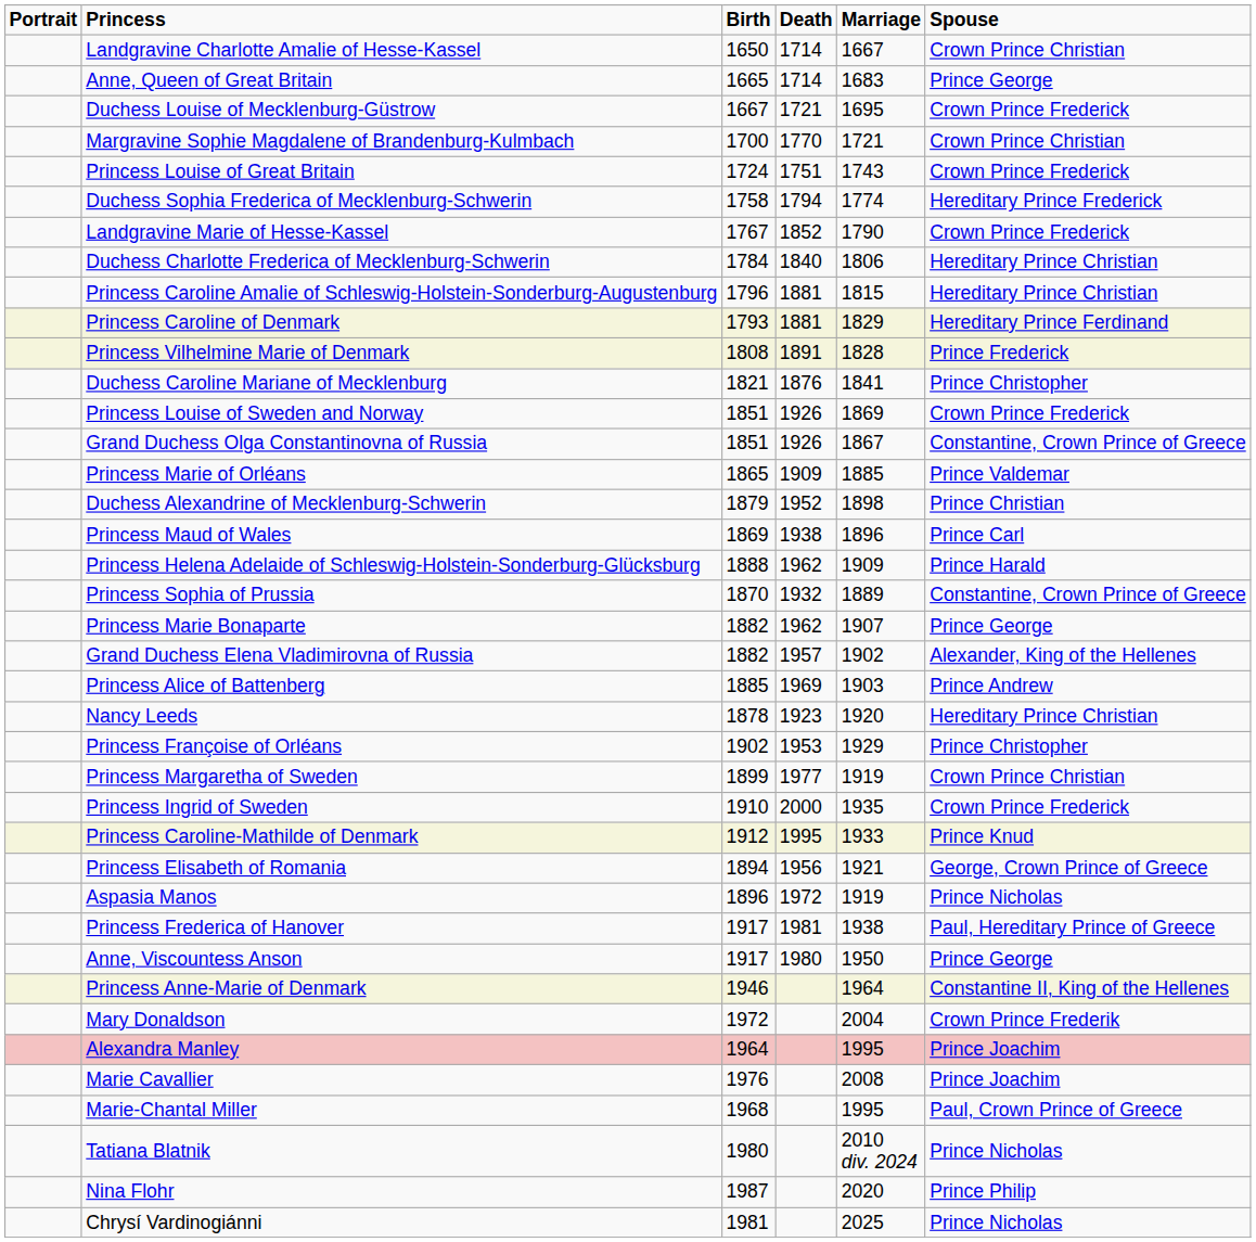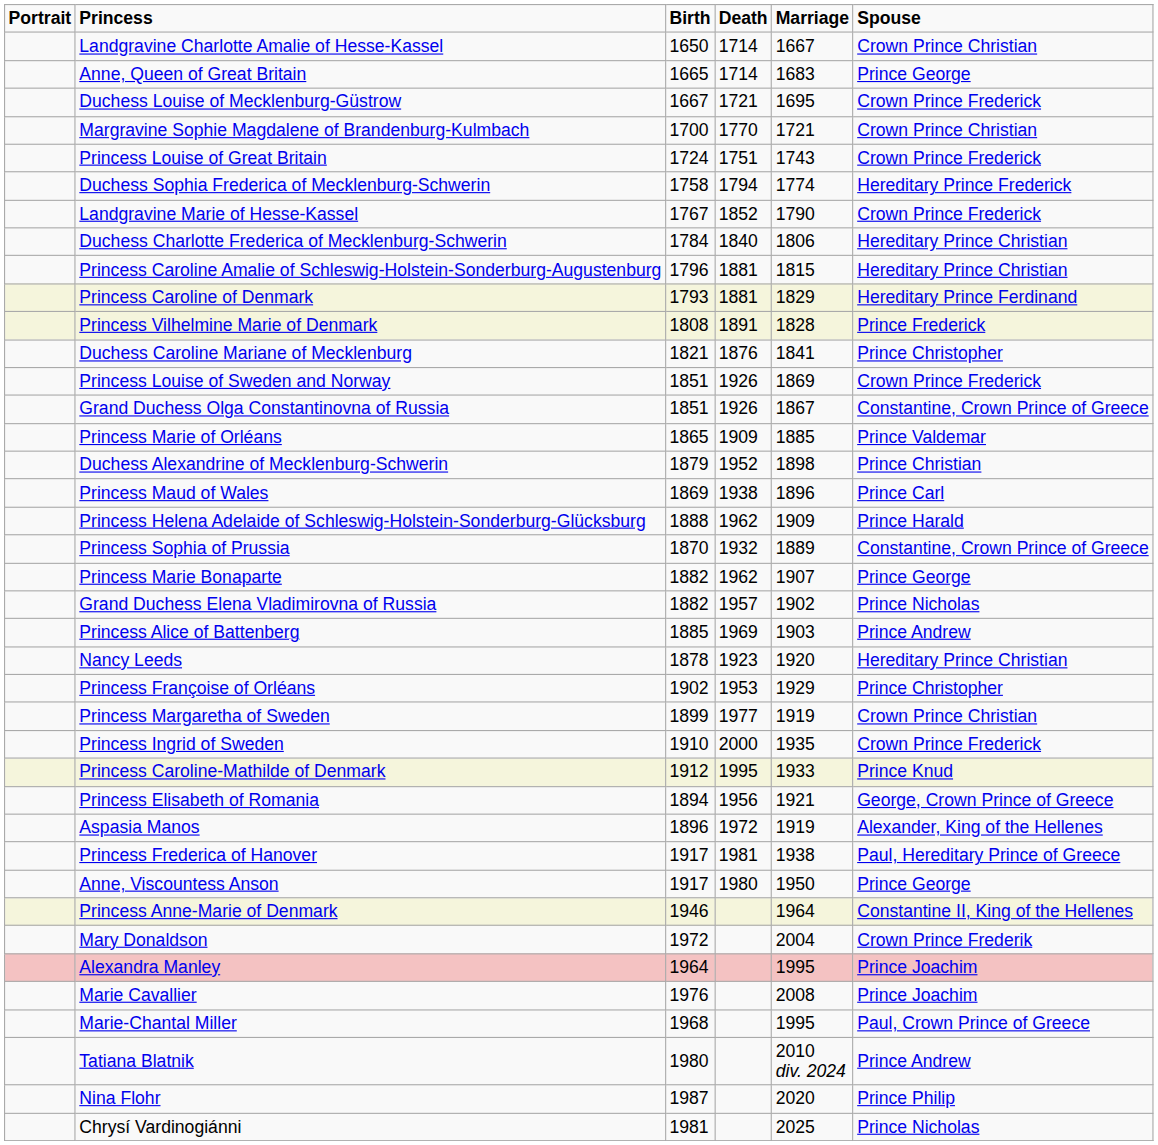 <table class="wikitable">
 <tr>
 <td><strong>Portrait</strong></td>
 <td><strong>Princess</strong></td>
 <td><strong>Birth</strong></td>
 <td><strong>Death</strong></td>
 <td><strong>Marriage</strong></td>
 <td><strong>Spouse</strong></td>
 </tr>
 <tr>
 <td></td>
 <td><a href='#'>Landgravine Charlotte Amalie of Hesse-Kassel</a></td>
 <td>1650</td>
 <td>1714</td>
 <td>1667</td>
 <td><a href='#'>Crown Prince Christian</a></td>
 </tr>
 <tr>
 <td></td>
 <td><a href='#'>Anne, Queen of Great Britain</a></td>
 <td>1665</td>
 <td>1714</td>
 <td>1683</td>
 <td><a href='#'>Prince George</a></td>
 </tr>
 <tr>
 <td></td>
 <td><a href='#'>Duchess Louise of Mecklenburg-Güstrow</a></td>
 <td>1667</td>
 <td>1721</td>
 <td>1695</td>
 <td><a href='#'>Crown Prince Frederick</a></td>
 </tr>
 <tr>
 <td></td>
 <td><a href='#'>Margravine Sophie Magdalene of Brandenburg-Kulmbach</a></td>
 <td>1700</td>
 <td>1770</td>
 <td>1721</td>
 <td><a href='#'>Crown Prince Christian</a></td>
 </tr>
 <tr>
 <td></td>
 <td><a href='#'>Princess Louise of Great Britain</a></td>
 <td>1724</td>
 <td>1751</td>
 <td>1743</td>
 <td><a href='#'>Crown Prince Frederick</a></td>
 </tr>
 <tr>
 <td></td>
 <td><a href='#'>Duchess Sophia Frederica of Mecklenburg-Schwerin</a></td>
 <td>1758</td>
 <td>1794</td>
 <td>1774</td>
 <td><a href='#'>Hereditary Prince Frederick</a></td>
 </tr>
 <tr>
 <td></td>
 <td><a href='#'>Landgravine Marie of Hesse-Kassel</a></td>
 <td>1767</td>
 <td>1852</td>
 <td>1790</td>
 <td><a href='#'>Crown Prince Frederick</a></td>
 </tr>
 <tr>
 <td></td>
 <td><a href='#'>Duchess Charlotte Frederica of Mecklenburg-Schwerin</a></td>
 <td>1784</td>
 <td>1840</td>
 <td>1806</td>
 <td><a href='#'>Hereditary Prince Christian</a></td>
 </tr>
 <tr>
 <td></td>
 <td><a href='#'>Princess Caroline Amalie of Schleswig-Holstein-Sonderburg-Augustenburg</a></td>
 <td>1796</td>
 <td>1881</td>
 <td>1815</td>
 <td><a href='#'>Hereditary Prince Christian</a></td>
 </tr>
 <tr>
 <td style="background:beige"></td>
 <td style="background:beige"><a href='#'>Princess Caroline of Denmark</a></td>
 <td style="background:beige">1793</td>
 <td style="background:beige">1881</td>
 <td style="background:beige">1829</td>
 <td style="background:beige"><a href='#'>Hereditary Prince Ferdinand</a></td>
 </tr>
 <tr |>
 <td style="background:beige"></td>
 <td style="background:beige"><a href='#'>Princess Vilhelmine Marie of Denmark</a></td>
 <td style="background:beige">1808</td>
 <td style="background:beige">1891</td>
 <td style="background:beige">1828</td>
 <td style="background:beige"><a href='#'>Prince Frederick</a></td>
 </tr>
 <tr>
 <td></td>
 <td><a href='#'>Duchess Caroline Mariane of Mecklenburg</a></td>
 <td>1821</td>
 <td>1876</td>
 <td>1841</td>
 <td><a href='#'>Prince Christopher</a></td>
 </tr>
 <tr>
 <td></td>
 <td><a href='#'>Princess Louise of Sweden and Norway</a></td>
 <td>1851</td>
 <td>1926</td>
 <td>1869</td>
 <td><a href='#'>Crown Prince Frederick</a></td>
 </tr>
 <tr>
 <td></td>
 <td><a href='#'>Grand Duchess Olga Constantinovna of Russia</a></td>
 <td>1851</td>
 <td>1926</td>
 <td>1867</td>
 <td><a href='#'>Constantine, Crown Prince of Greece</a></td>
 </tr>
 <tr>
 <td></td>
 <td><a href='#'>Princess Marie of Orléans</a></td>
 <td>1865</td>
 <td>1909</td>
 <td>1885</td>
 <td><a href='#'>Prince Valdemar</a></td>
 </tr>
 <tr>
 <td></td>
 <td><a href='#'>Duchess Alexandrine of Mecklenburg-Schwerin</a></td>
 <td>1879</td>
 <td>1952</td>
 <td>1898</td>
 <td><a href='#'>Prince Christian</a></td>
 </tr>
 <tr>
 <td></td>
 <td><a href='#'>Princess Maud of Wales</a></td>
 <td>1869</td>
 <td>1938</td>
 <td>1896</td>
 <td><a href='#'>Prince Carl</a></td>
 </tr>
 <tr>
 <td></td>
 <td><a href='#'>Princess Helena Adelaide of Schleswig-Holstein-Sonderburg-Glücksburg</a></td>
 <td>1888</td>
 <td>1962</td>
 <td>1909</td>
 <td><a href='#'>Prince Harald</a></td>
 </tr>
 <tr>
 <td></td>
 <td><a href='#'>Princess Sophia of Prussia</a></td>
 <td>1870</td>
 <td>1932</td>
 <td>1889</td>
 <td><a href='#'>Constantine, Crown Prince of Greece</a></td>
 </tr>
 <tr>
 <td></td>
 <td><a href='#'>Princess Marie Bonaparte</a></td>
 <td>1882</td>
 <td>1962</td>
 <td>1907</td>
 <td><a href='#'>Prince George</a></td>
 </tr>
 <tr>
 <td></td>
 <td><a href='#'>Grand Duchess Elena Vladimirovna of Russia</a></td>
 <td>1882</td>
 <td>1957</td>
 <td>1902</td>
-<td><a href='#'>Alexander, King of the Hellenes</a></td>
+<td><a href='#'>Prince Nicholas</a></td>
 </tr>
 <tr>
 <td></td>
 <td><a href='#'>Princess Alice of Battenberg</a></td>
 <td>1885</td>
 <td>1969</td>
 <td>1903</td>
 <td><a href='#'>Prince Andrew</a></td>
 </tr>
 <tr>
 <td></td>
 <td><a href='#'>Nancy Leeds</a></td>
 <td>1878</td>
 <td>1923</td>
 <td>1920</td>
 <td><a href='#'>Hereditary Prince Christian</a></td>
 </tr>
 <tr>
 <td></td>
 <td><a href='#'>Princess Françoise of Orléans</a></td>
 <td>1902</td>
 <td>1953</td>
 <td>1929</td>
 <td><a href='#'>Prince Christopher</a></td>
 </tr>
 <tr>
 <td></td>
 <td><a href='#'>Princess Margaretha of Sweden</a></td>
 <td>1899</td>
 <td>1977</td>
 <td>1919</td>
 <td><a href='#'>Crown Prince Christian</a></td>
 </tr>
 <tr>
 <td></td>
 <td><a href='#'>Princess Ingrid of Sweden</a></td>
 <td>1910</td>
 <td>2000</td>
 <td>1935</td>
 <td><a href='#'>Crown Prince Frederick</a></td>
 </tr>
 <tr>
 <td style="background:beige"></td>
 <td style="background:beige"><a href='#'>Princess Caroline-Mathilde of Denmark</a></td>
 <td style="background:beige">1912</td>
 <td style="background:beige">1995</td>
 <td style="background:beige">1933</td>
 <td style="background:beige"><a href='#'>Prince Knud</a></td>
 </tr>
 <tr>
 <td></td>
 <td><a href='#'>Princess Elisabeth of Romania</a></td>
 <td>1894</td>
 <td>1956</td>
 <td>1921</td>
 <td><a href='#'>George, Crown Prince of Greece</a></td>
 </tr>
 <tr>
 <td></td>
 <td><a href='#'>Aspasia Manos</a></td>
 <td>1896</td>
 <td>1972</td>
 <td>1919</td>
-<td><a href='#'>Prince Nicholas</a></td>
+<td><a href='#'>Alexander, King of the Hellenes</a></td>
 </tr>
 <tr>
 <td></td>
 <td><a href='#'>Princess Frederica of Hanover</a></td>
 <td>1917</td>
 <td>1981</td>
 <td>1938</td>
 <td><a href='#'>Paul, Hereditary Prince of Greece</a></td>
 </tr>
 <tr>
 <td></td>
 <td><a href='#'>Anne, Viscountess Anson</a></td>
 <td>1917</td>
 <td>1980</td>
 <td>1950</td>
 <td><a href='#'>Prince George</a></td>
 </tr>
 <tr>
 <td style="background:beige"></td>
 <td style="background:beige"><a href='#'>Princess Anne-Marie of Denmark</a></td>
 <td style="background:beige">1946</td>
 <td style="background:beige"></td>
 <td style="background:beige">1964</td>
 <td style="background:beige"><a href='#'>Constantine II, King of the Hellenes</a></td>
 </tr>
 <tr>
 <td></td>
 <td><a href='#'>Mary Donaldson</a></td>
 <td>1972</td>
 <td></td>
 <td>2004</td>
 <td><a href='#'>Crown Prince Frederik</a></td>
 </tr>
 <tr>
 <td style="background:#F4C2C2"></td>
 <td style="background:#F4C2C2"><a href='#'>Alexandra Manley</a></td>
 <td style="background:#F4C2C2">1964</td>
 <td style="background:#F4C2C2"></td>
 <td style="background:#F4C2C2">1995</td>
 <td style="background:#F4C2C2"><a href='#'>Prince Joachim</a></td>
 </tr>
 <tr>
 <td></td>
 <td><a href='#'>Marie Cavallier</a></td>
 <td>1976</td>
 <td></td>
 <td>2008</td>
 <td><a href='#'>Prince Joachim</a></td>
 </tr>
 <tr>
 <td></td>
 <td><a href='#'>Marie-Chantal Miller</a></td>
 <td>1968</td>
 <td></td>
 <td>1995</td>
 <td><a href='#'>Paul, Crown Prince of Greece</a></td>
 </tr>
 <tr>
 <td></td>
 <td><a href='#'>Tatiana Blatnik</a></td>
 <td>1980</td>
 <td></td>
 <td>2010<br><em>div. 2024</em></td>
-<td><a href='#'>Prince Nicholas</a></td>
+<td><a href='#'>Prince Andrew</a></td>
 </tr>
 <tr>
 <td></td>
 <td><a href='#'>Nina Flohr</a></td>
 <td>1987</td>
 <td></td>
 <td>2020</td>
 <td><a href='#'>Prince Philip</a></td>
 </tr>
 <tr>
 <td></td>
 <td>Chrysí Vardinogiánni</td>
 <td>1981</td>
 <td></td>
 <td>2025</td>
 <td><a href='#'>Prince Nicholas</a></td>
 </tr>
 <tr>
 </tr>
 </table>
